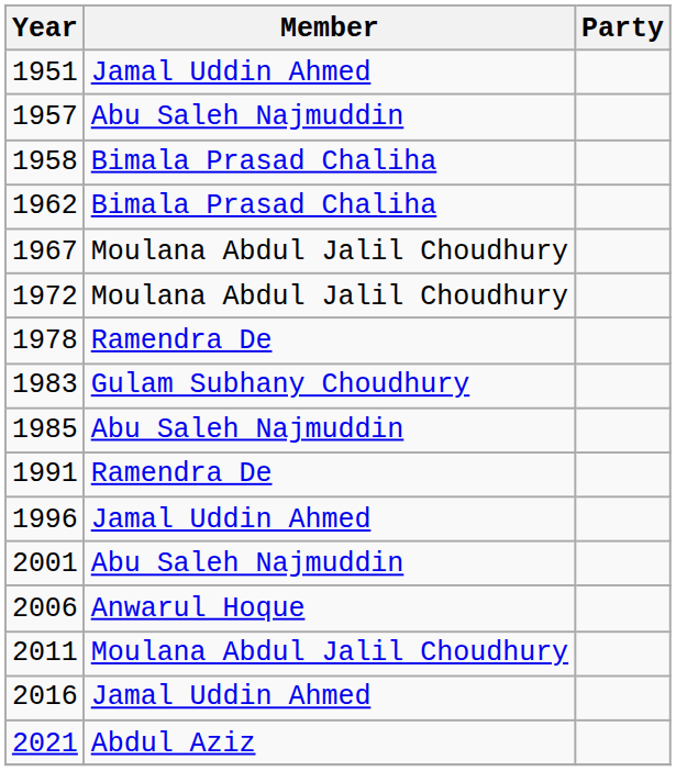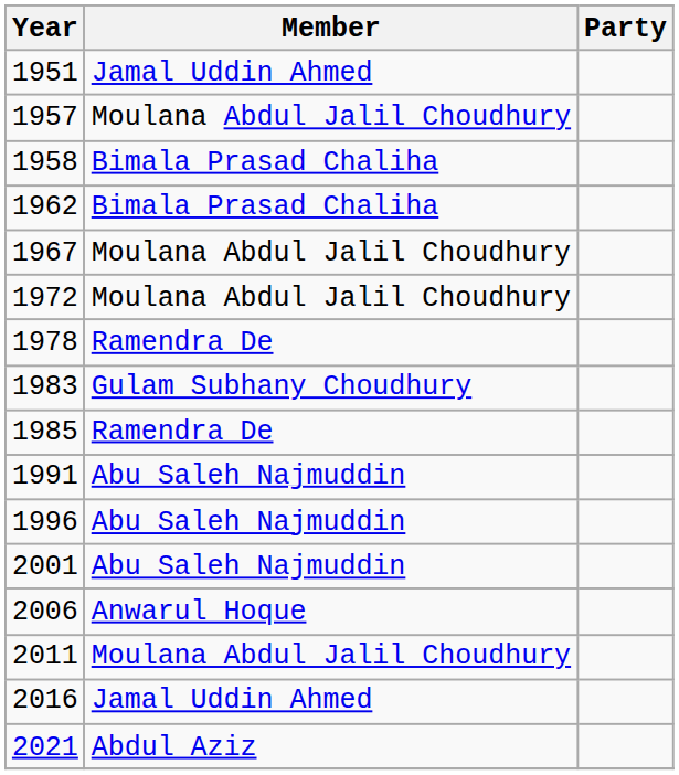 <table class="wikitable sortable">
 <tr>
 <th>Year</th>
 <th>Member</th>
 <th colspan=2>Party</th>
 </tr>
 <tr>
 <td>1951</td>
 <td><a href='#'>Jamal Uddin Ahmed</a></td>
 <td></td>
 </tr>
 <tr>
 <td>1957</td>
-<td><a href='#'>Abu Saleh Najmuddin</a></td>
+<td>Moulana <a href='#'>Abdul Jalil Choudhury</a></td>
 <td></td>
 </tr>
 <tr>
 <td>1958</td>
 <td><a href='#'>Bimala Prasad Chaliha</a></td>
 <td></td>
 </tr>
 <tr>
 <td>1962</td>
 <td><a href='#'>Bimala Prasad Chaliha</a></td>
 <td></td>
 </tr>
 <tr>
 <td>1967</td>
 <td>Moulana Abdul Jalil Choudhury</td>
 <td></td>
 </tr>
 <tr>
 <td>1972</td>
 <td>Moulana Abdul Jalil Choudhury</td>
 <td></td>
 </tr>
 <tr>
 <td>1978</td>
 <td><a href='#'>Ramendra De</a></td>
 <td></td>
 </tr>
 <tr>
 <td>1983</td>
 <td><a href='#'>Gulam Subhany Choudhury</a></td>
 <td></td>
 </tr>
 <tr>
 <td>1985</td>
+<td><a href='#'>Ramendra De</a></td>
+<td></td>
+</tr>
+<tr>
+<td>1991</td>
 <td><a href='#'>Abu Saleh Najmuddin</a></td>
 <td></td>
 </tr>
 <tr>
-<td>1991</td>
-<td><a href='#'>Ramendra De</a></td>
-<td></td>
-</tr>
-<tr>
 <td>1996</td>
-<td><a href='#'>Jamal Uddin Ahmed</a></td>
+<td><a href='#'>Abu Saleh Najmuddin</a></td>
 <td></td>
 </tr>
 <tr>
 <td>2001</td>
 <td><a href='#'>Abu Saleh Najmuddin</a></td>
 <td></td>
 </tr>
 <tr>
 <td>2006</td>
 <td><a href='#'>Anwarul Hoque</a></td>
 <td></td>
 </tr>
 <tr>
 <td>2011</td>
 <td><a href='#'>Moulana Abdul Jalil Choudhury</a></td>
 <td></td>
 </tr>
 <tr>
 <td>2016</td>
 <td><a href='#'>Jamal Uddin Ahmed</a></td>
 <td></td>
 </tr>
 <tr>
 <td><a href='#'>2021</a></td>
 <td><a href='#'>Abdul Aziz</a></td>
 <td></td>
 </tr>
 <tr>
 </tr>
 </table>
